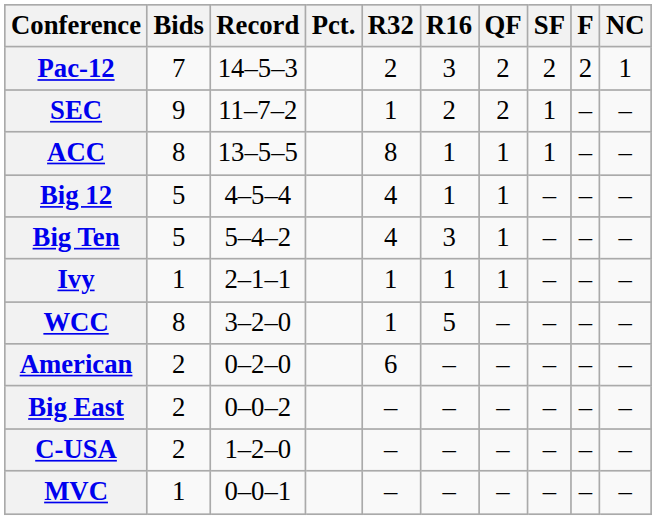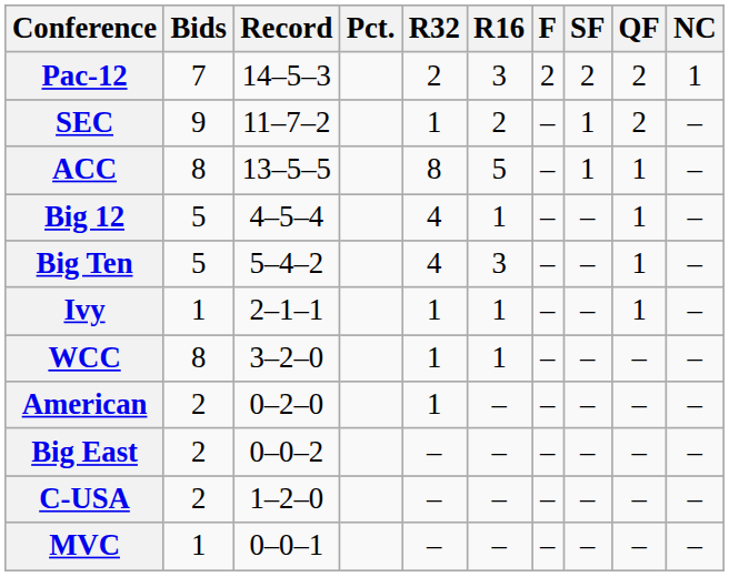 <table class="wikitable sortable plainrowheaders" style="text-align:center;">
 <tr>
 <th scope=col>Conference</th>
 <th scope=col data-sort-type="number">Bids</th>
 <th scope=col>Record</th>
 <th scope=col data-sort-type="number">Pct.</th>
 <th scope=col data-sort-type="number">R32</th>
 <th scope=col data-sort-type="number">R16</th>
+<th scope=col data-sort-type="number">F</th>
+<th scope=col data-sort-type="number">SF</th>
 <th scope=col data-sort-type="number">QF</th>
-<th scope=col data-sort-type="number">SF</th>
-<th scope=col data-sort-type="number">F</th>
 <th scope=col data-sort-type="number">NC</th>
 </tr>
 <tr>
 <th scope=row><a href='#'>Pac-12</a></th>
 <td>7</td>
 <td>14–5–3</td>
 <td></td>
 <td>2</td>
 <td>3</td>
 <td>2</td>
 <td>2</td>
 <td>2</td>
 <td>1</td>
 </tr>
 <tr>
 <th scope=row><a href='#'>SEC</a></th>
 <td>9</td>
 <td>11–7–2</td>
 <td></td>
 <td>1</td>
 <td>2</td>
+<td data-sort-value="-1">–</td>
+<td>1</td>
 <td>2</td>
-<td>1</td>
-<td data-sort-value="-1">–</td>
 <td data-sort-value="-1">–</td>
 </tr>
 <tr>
 <th scope=row><a href='#'>ACC</a></th>
 <td>8</td>
 <td>13–5–5</td>
 <td></td>
 <td>8</td>
+<td>5</td>
+<td data-sort-value="-1">–</td>
 <td>1</td>
 <td>1</td>
-<td>1</td>
-<td data-sort-value="-1">–</td>
 <td data-sort-value="-1">–</td>
 </tr>
 <tr>
 <th scope=row><a href='#'>Big 12</a></th>
 <td>5</td>
 <td>4–5–4</td>
 <td></td>
 <td>4</td>
 <td>1</td>
-<td>1</td>
 <td data-sort-value="-1">–</td>
 <td data-sort-value="-1">–</td>
+<td>1</td>
 <td data-sort-value="-1">–</td>
 </tr>
 <tr>
 <th scope=row><a href='#'>Big Ten</a></th>
 <td>5</td>
 <td>5–4–2</td>
 <td></td>
 <td>4</td>
 <td>3</td>
-<td>1</td>
 <td data-sort-value="-1">–</td>
 <td data-sort-value="-1">–</td>
+<td>1</td>
 <td data-sort-value="-1">–</td>
 </tr>
 <tr>
 <th scope=row><a href='#'>Ivy</a></th>
 <td>1</td>
 <td>2–1–1</td>
 <td></td>
 <td>1</td>
 <td>1</td>
-<td>1</td>
 <td data-sort-value="-1">–</td>
 <td data-sort-value="-1">–</td>
+<td>1</td>
 <td data-sort-value="-1">–</td>
 </tr>
 <tr>
 <th scope=row><a href='#'>WCC</a></th>
 <td>8</td>
 <td>3–2–0</td>
 <td></td>
 <td>1</td>
-<td>5</td>
+<td>1</td>
 <td data-sort-value="-1">–</td>
 <td data-sort-value="-1">–</td>
 <td data-sort-value="-1">–</td>
 <td data-sort-value="-1">–</td>
 </tr>
 <tr>
 <th scope=row><a href='#'>American</a></th>
 <td>2</td>
 <td>0–2–0</td>
 <td></td>
-<td>6</td>
+<td>1</td>
 <td data-sort-value="-1">–</td>
 <td data-sort-value="-1">–</td>
 <td data-sort-value="-1">–</td>
 <td data-sort-value="-1">–</td>
 <td data-sort-value="-1">–</td>
 </tr>
 <tr>
 <th scope=row><a href='#'>Big East</a></th>
 <td>2</td>
 <td>0–0–2</td>
 <td></td>
 <td data-sort-value="-1">–</td>
 <td data-sort-value="-1">–</td>
 <td data-sort-value="-1">–</td>
 <td data-sort-value="-1">–</td>
 <td data-sort-value="-1">–</td>
 <td data-sort-value="-1">–</td>
 </tr>
 <tr>
 <th scope=row><a href='#'>C-USA</a></th>
 <td>2</td>
 <td>1–2–0</td>
 <td></td>
 <td data-sort-value="-1">–</td>
 <td data-sort-value="-1">–</td>
 <td data-sort-value="-1">–</td>
 <td data-sort-value="-1">–</td>
 <td data-sort-value="-1">–</td>
 <td data-sort-value="-1">–</td>
 </tr>
 <tr>
 <th scope=row><a href='#'>MVC</a></th>
 <td>1</td>
 <td>0–0–1</td>
 <td></td>
 <td data-sort-value="-1">–</td>
 <td data-sort-value="-1">–</td>
 <td data-sort-value="-1">–</td>
 <td data-sort-value="-1">–</td>
 <td data-sort-value="-1">–</td>
 <td data-sort-value="-1">–</td>
 </tr>
 </table>
